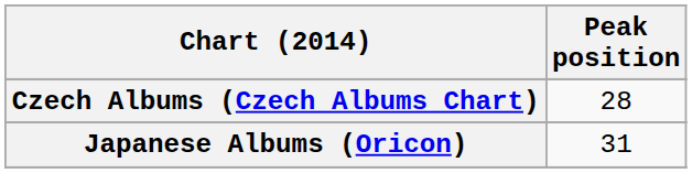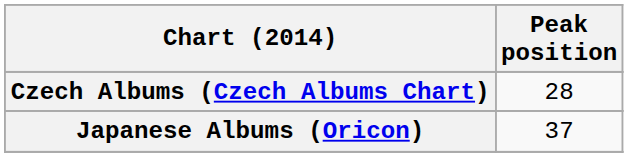 <table class="wikitable sortable plainrowheaders" style="text-align:center">
 <tr>
 <th scope="col">Chart (2014)</th>
 <th scope="col">Peak<br>position</th>
 </tr>
 <tr>
 </tr>
 <tr>
 </tr>
 <tr>
 <th scope="row">Czech Albums (<a href='#'>Czech Albums Chart</a>)</th>
 <td>28</td>
 </tr>
 <tr>
 </tr>
 <tr>
 </tr>
 <tr>
 </tr>
 <tr>
 </tr>
 <tr>
 <th scope="row">Japanese Albums (<a href='#'>Oricon</a>)</th>
-<td>31</td>
+<td>37</td>
 </tr>
 <tr>
 </tr>
 <tr>
 </tr>
 <tr>
 </tr>
 <tr>
 </tr>
 <tr>
 </tr>
 <tr>
 </tr>
 </table>
